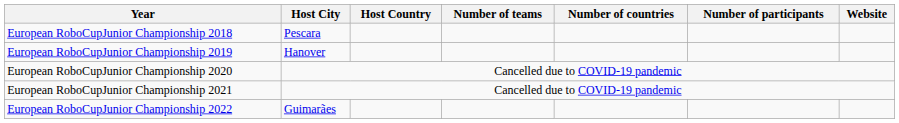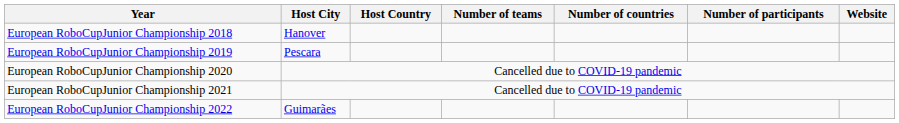 <table class="wikitable" width="75%">
 <tr>
 <th>Year</th>
 <th>Host City</th>
 <th>Host Country</th>
 <th>Number of teams</th>
 <th>Number of countries</th>
 <th>Number of participants</th>
 <th>Website</th>
 </tr>
 <tr>
 <td><a href='#'>European RoboCupJunior Championship 2018</a></td>
-<td align="left"><a href='#'>Pescara</a></td>
+<td align="left"><a href='#'>Hanover</a></td>
 <td align="left"></td>
 <td align="center"></td>
 <td align="center"></td>
 <td align="center"></td>
 <td align="center"></td>
 </tr>
 <tr>
 <td><a href='#'>European RoboCupJunior Championship 2019</a></td>
-<td align="left"><a href='#'>Hanover</a></td>
+<td align="left"><a href='#'>Pescara</a></td>
 <td align="left"></td>
 <td align="center"></td>
 <td align="center"></td>
 <td align="center"></td>
 <td align="center"></td>
 </tr>
 <tr>
 <td>European RoboCupJunior Championship 2020</td>
 <td align="center" colspan="6">Cancelled due to <a href='#'>COVID-19 pandemic</a></td>
 </tr>
 <tr>
 <td>European RoboCupJunior Championship 2021</td>
 <td align="center" colspan="6">Cancelled due to <a href='#'>COVID-19 pandemic</a></td>
 </tr>
 <tr>
 <td><a href='#'>European RoboCupJunior Championship 2022</a></td>
 <td><a href='#'>Guimarães</a></td>
 <td></td>
 <td></td>
 <td></td>
 <td></td>
 <td align="center"></td>
 </tr>
 </table>
